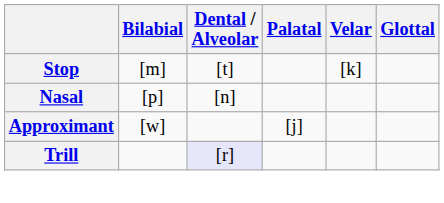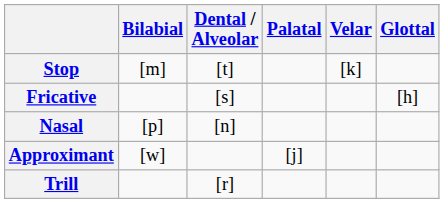 <table class="wikitable">
 <tr>
 <th></th>
 <th><a href='#'>Bilabial</a></th>
 <th><a href='#'>Dental</a> / <br> <a href='#'>Alveolar</a></th>
 <th><a href='#'>Palatal</a></th>
 <th><a href='#'>Velar</a></th>
 <th><a href='#'>Glottal</a></th>
 </tr>
 <tr align="center">
 <th><a href='#'>Stop</a></th>
 <td>[m]</td>
 <td>[t]</td>
 <td></td>
 <td>[k]</td>
 <td></td>
+</tr>
+<tr align="center">
+<th><a href='#'>Fricative</a></th>
+<td></td>
+<td>[s]</td>
+<td></td>
+<td></td>
+<td>[h]</td>
 </tr>
 <tr align="center">
 <th><a href='#'>Nasal</a></th>
 <td>[p]</td>
 <td>[n]</td>
 <td></td>
 <td></td>
 <td></td>
 </tr>
 <tr align="center">
 <th><a href='#'>Approximant</a></th>
 <td>[w]</td>
 <td></td>
 <td>[j]</td>
 <td></td>
 <td></td>
 </tr>
 <tr align="center">
 <th><a href='#'>Trill</a></th>
 <td></td>
-<td style="background: lavender;">[r]</td>
+<td>[r]</td>
 <td></td>
 <td></td>
 <td></td>
 </tr>
 </table>
